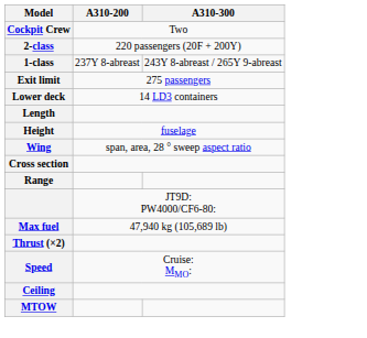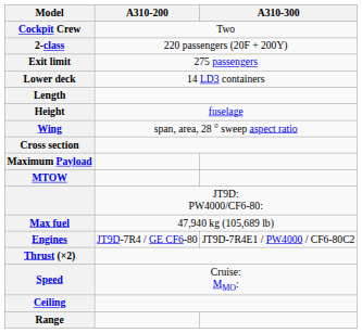 <table class="wikitable sortable sticky-header" style="text-align: center;">
 <tr>
 <th>Model</th>
 <th>A310-200</th>
 <th>A310-300</th>
 </tr>
 <tr>
 <th><a href='#'>Cockpit</a> Crew</th>
 <td colspan=2>Two</td>
 </tr>
 <tr>
 <th>2-<a href='#'>class</a></th>
 <td colspan=2>220 passengers (20F + 200Y)</td>
-</tr>
-<tr>
-<th>1-class</th>
-<td>237Y 8-abreast</td>
-<td>243Y 8-abreast / 265Y 9-abreast</td>
 </tr>
 <tr>
 <th>Exit limit</th>
 <td colspan=2>275 <a href='#'>passengers</a></td>
 </tr>
 <tr>
 <th>Lower deck</th>
 <td colspan=2>14 <a href='#'>LD3</a> containers</td>
 </tr>
 <tr>
 <th>Length</th>
 <td colspan=2></td>
 </tr>
 <tr>
 <th>Height</th>
 <td colspan=2> <a href='#'>fuselage</a></td>
 </tr>
 <tr>
 <th><a href='#'>Wing</a></th>
 <td colspan=2> span,  area, 28 ° sweep  <a href='#'>aspect ratio</a></td>
 </tr>
 <tr>
 <th>Cross section</th>
 <td colspan=2></td>
 </tr>
 <tr>
-<th>Range</th>
+<th>Maximum <a href='#'>Payload</a></th>
+<td></td>
+<td></td>
+</tr>
+<tr>
+<th><a href='#'>MTOW</a></th>
 <td></td>
 <td></td>
 </tr>
 <tr>
 <th></th>
 <td colspan=2>JT9D: <br>PW4000/CF6-80: </td>
 </tr>
 <tr>
 <th><a href='#'>Max fuel</a></th>
 <td colspan=2>47,940 kg (105,689 lb)</td>
+</tr>
+<tr>
+<th><a href='#'>Engines</a></th>
+<td><a href='#'>JT9D</a>-7R4 / <a href='#'>GE CF6</a>-80</td>
+<td>JT9D-7R4E1 / <a href='#'>PW4000</a> / CF6-80C2</td>
 </tr>
 <tr>
 <th><a href='#'>Thrust</a> (×2)</th>
 <td colspan=2></td>
 </tr>
 <tr>
 <th><a href='#'>Speed</a></th>
 <td colspan="2">Cruise: <br><a href='#'>M<sub>MO</sub></a>: </td>
 </tr>
 <tr>
 <th><a href='#'>Ceiling</a></th>
 <td colspan=2></td>
 </tr>
 <tr>
-<th><a href='#'>MTOW</a></th>
+<th>Range</th>
 <td></td>
 <td></td>
 </tr>
 </table>
